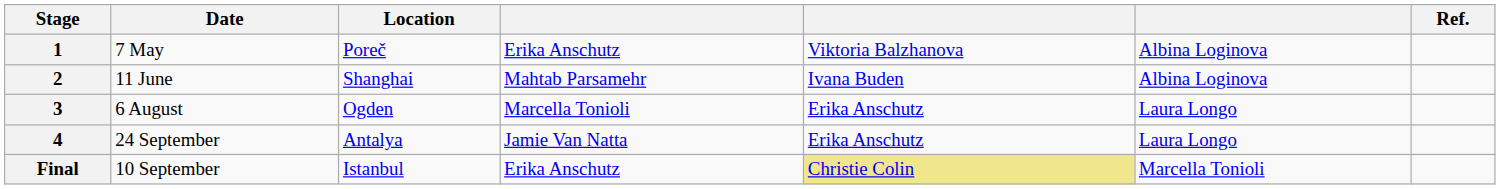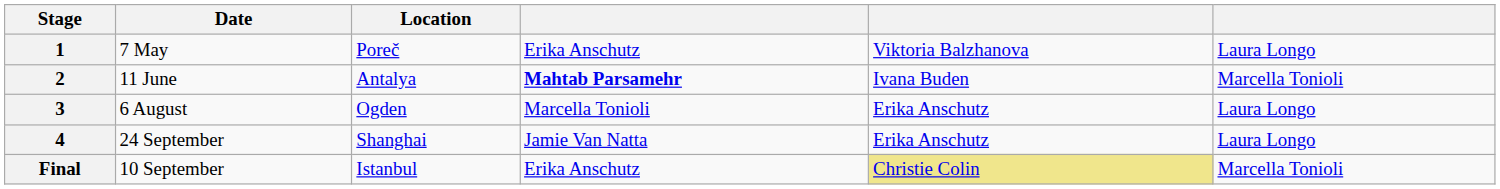 <table class="wikitable" style="width:100%">
 <tr>
 <th>Stage</th>
 <th>Date</th>
 <th>Location</th>
 <th></th>
 <th></th>
 <th></th>
-<th>Ref.</th>
 </tr>
 <tr>
 <th>1</th>
 <td>7 May</td>
 <td> <a href='#'>Poreč</a></td>
 <td> <a href='#'>Erika Anschutz</a></td>
 <td> <a href='#'>Viktoria Balzhanova</a></td>
-<td> <a href='#'>Albina Loginova</a></td>
-<td> </td>
+<td> <a href='#'>Laura Longo</a></td>
 </tr>
 <tr>
 <th>2</th>
 <td>11 June</td>
-<td> <a href='#'>Shanghai</a></td>
-<td> <a href='#'>Mahtab Parsamehr</a></td>
+<td> <a href='#'>Antalya</a></td>
+<td><strong> <a href='#'>Mahtab Parsamehr</a></strong></td>
 <td> <a href='#'>Ivana Buden</a></td>
-<td> <a href='#'>Albina Loginova</a></td>
-<td> </td>
+<td> <a href='#'>Marcella Tonioli</a></td>
 </tr>
 <tr>
 <th>3</th>
 <td>6 August</td>
 <td> <a href='#'>Ogden</a></td>
 <td> <a href='#'>Marcella Tonioli</a></td>
 <td> <a href='#'>Erika Anschutz</a></td>
 <td> <a href='#'>Laura Longo</a></td>
-<td> </td>
 </tr>
 <tr>
 <th>4</th>
 <td>24 September</td>
-<td> <a href='#'>Antalya</a></td>
+<td> <a href='#'>Shanghai</a></td>
 <td> <a href='#'>Jamie Van Natta</a></td>
 <td> <a href='#'>Erika Anschutz</a></td>
 <td> <a href='#'>Laura Longo</a></td>
-<td> </td>
 </tr>
 <tr>
 <th>Final</th>
 <td>10 September</td>
 <td> <a href='#'>Istanbul</a></td>
 <td> <a href='#'>Erika Anschutz</a></td>
 <td style="background: khaki;"> <a href='#'>Christie Colin</a></td>
 <td> <a href='#'>Marcella Tonioli</a></td>
-<td></td>
 </tr>
 </table>
